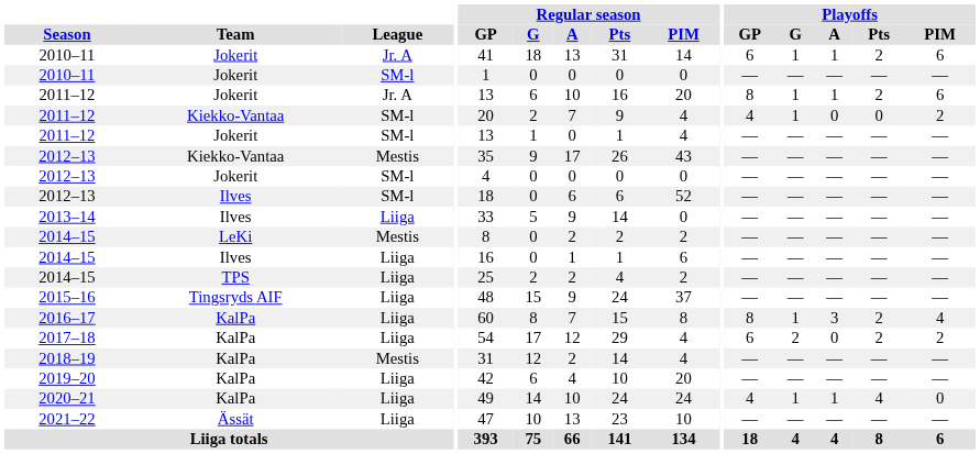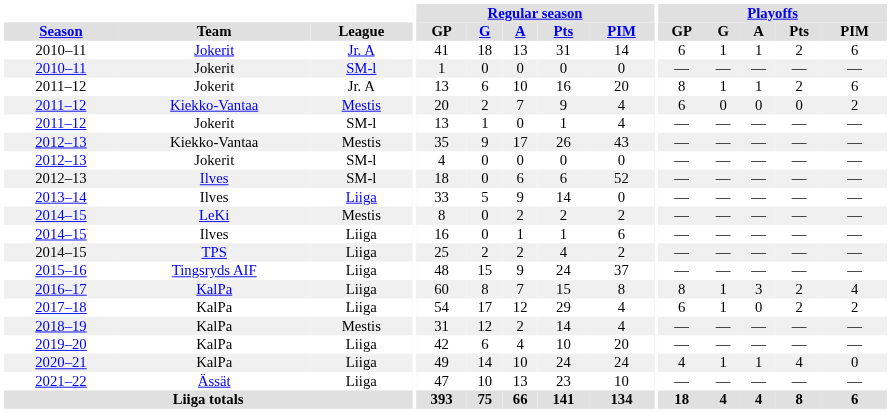 <table border="0" cellpadding="1" cellspacing="0" style="text-align:center; width:60em">
 <tr bgcolor="#e0e0e0">
 <th colspan="3" bgcolor="#ffffff"></th>
 <th rowspan="104" bgcolor="#ffffff"></th>
 <th colspan="5"><a href='#'>Regular season</a></th>
 <th rowspan="104" bgcolor="#ffffff"></th>
 <th colspan="5"><a href='#'>Playoffs</a></th>
 </tr>
 <tr bgcolor="#e0e0e0">
 <th><a href='#'>Season</a></th>
 <th>Team</th>
 <th>League</th>
 <th>GP</th>
 <th><a href='#'>G</a></th>
 <th><a href='#'>A</a></th>
 <th><a href='#'>Pts</a></th>
 <th><a href='#'>PIM</a></th>
 <th>GP</th>
 <th>G</th>
 <th>A</th>
 <th>Pts</th>
 <th>PIM</th>
 </tr>
 <tr>
 <td>2010–11</td>
 <td><a href='#'>Jokerit</a></td>
 <td><a href='#'>Jr. A</a></td>
 <td>41</td>
 <td>18</td>
 <td>13</td>
 <td>31</td>
 <td>14</td>
 <td>6</td>
 <td>1</td>
 <td>1</td>
 <td>2</td>
 <td>6</td>
 </tr>
 <tr bgcolor="#f0f0f0">
 <td><a href='#'>2010–11</a></td>
 <td>Jokerit</td>
 <td><a href='#'>SM-l</a></td>
 <td>1</td>
 <td>0</td>
 <td>0</td>
 <td>0</td>
 <td>0</td>
 <td>—</td>
 <td>—</td>
 <td>—</td>
 <td>—</td>
 <td>—</td>
 </tr>
 <tr>
 <td>2011–12</td>
 <td>Jokerit</td>
 <td>Jr. A</td>
 <td>13</td>
 <td>6</td>
 <td>10</td>
 <td>16</td>
 <td>20</td>
 <td>8</td>
 <td>1</td>
 <td>1</td>
 <td>2</td>
 <td>6</td>
 </tr>
 <tr bgcolor="#f0f0f0">
 <td><a href='#'>2011–12</a></td>
 <td><a href='#'>Kiekko-Vantaa</a></td>
-<td>SM-l</td>
+<td><a href='#'>Mestis</a></td>
 <td>20</td>
 <td>2</td>
 <td>7</td>
 <td>9</td>
 <td>4</td>
-<td>4</td>
-<td>1</td>
+<td>6</td>
+<td>0</td>
 <td>0</td>
 <td>0</td>
 <td>2</td>
 </tr>
 <tr>
 <td><a href='#'>2011–12</a></td>
 <td>Jokerit</td>
 <td>SM-l</td>
 <td>13</td>
 <td>1</td>
 <td>0</td>
 <td>1</td>
 <td>4</td>
 <td>—</td>
 <td>—</td>
 <td>—</td>
 <td>—</td>
 <td>—</td>
 </tr>
 <tr bgcolor="#f0f0f0">
 <td><a href='#'>2012–13</a></td>
 <td>Kiekko-Vantaa</td>
 <td>Mestis</td>
 <td>35</td>
 <td>9</td>
 <td>17</td>
 <td>26</td>
 <td>43</td>
 <td>—</td>
 <td>—</td>
 <td>—</td>
 <td>—</td>
 <td>—</td>
 </tr>
 <tr>
 <td><a href='#'>2012–13</a></td>
 <td>Jokerit</td>
 <td>SM-l</td>
 <td>4</td>
 <td>0</td>
 <td>0</td>
 <td>0</td>
 <td>0</td>
 <td>—</td>
 <td>—</td>
 <td>—</td>
 <td>—</td>
 <td>—</td>
 </tr>
 <tr bgcolor="#f0f0f0">
 <td>2012–13</td>
 <td><a href='#'>Ilves</a></td>
 <td>SM-l</td>
 <td>18</td>
 <td>0</td>
 <td>6</td>
 <td>6</td>
 <td>52</td>
 <td>—</td>
 <td>—</td>
 <td>—</td>
 <td>—</td>
 <td>—</td>
 </tr>
 <tr>
 <td><a href='#'>2013–14</a></td>
 <td>Ilves</td>
 <td><a href='#'>Liiga</a></td>
 <td>33</td>
 <td>5</td>
 <td>9</td>
 <td>14</td>
 <td>0</td>
 <td>—</td>
 <td>—</td>
 <td>—</td>
 <td>—</td>
 <td>—</td>
 </tr>
 <tr bgcolor="#f0f0f0">
 <td><a href='#'>2014–15</a></td>
 <td><a href='#'>LeKi</a></td>
 <td>Mestis</td>
 <td>8</td>
 <td>0</td>
 <td>2</td>
 <td>2</td>
 <td>2</td>
 <td>—</td>
 <td>—</td>
 <td>—</td>
 <td>—</td>
 <td>—</td>
 </tr>
 <tr>
 <td><a href='#'>2014–15</a></td>
 <td>Ilves</td>
 <td>Liiga</td>
 <td>16</td>
 <td>0</td>
 <td>1</td>
 <td>1</td>
 <td>6</td>
 <td>—</td>
 <td>—</td>
 <td>—</td>
 <td>—</td>
 <td>—</td>
 </tr>
 <tr bgcolor="#f0f0f0">
 <td>2014–15</td>
 <td><a href='#'>TPS</a></td>
 <td>Liiga</td>
 <td>25</td>
 <td>2</td>
 <td>2</td>
 <td>4</td>
 <td>2</td>
 <td>—</td>
 <td>—</td>
 <td>—</td>
 <td>—</td>
 <td>—</td>
 </tr>
 <tr>
 <td><a href='#'>2015–16</a></td>
 <td><a href='#'>Tingsryds AIF</a></td>
 <td>Liiga</td>
 <td>48</td>
 <td>15</td>
 <td>9</td>
 <td>24</td>
 <td>37</td>
 <td>—</td>
 <td>—</td>
 <td>—</td>
 <td>—</td>
 <td>—</td>
 </tr>
 <tr bgcolor="#f0f0f0">
 <td><a href='#'>2016–17</a></td>
 <td><a href='#'>KalPa</a></td>
 <td>Liiga</td>
 <td>60</td>
 <td>8</td>
 <td>7</td>
 <td>15</td>
 <td>8</td>
 <td>8</td>
 <td>1</td>
 <td>3</td>
 <td>2</td>
 <td>4</td>
 </tr>
 <tr>
 <td><a href='#'>2017–18</a></td>
 <td>KalPa</td>
 <td>Liiga</td>
 <td>54</td>
 <td>17</td>
 <td>12</td>
 <td>29</td>
 <td>4</td>
 <td>6</td>
-<td>2</td>
+<td>1</td>
 <td>0</td>
 <td>2</td>
 <td>2</td>
 </tr>
 <tr bgcolor="#f0f0f0">
 <td><a href='#'>2018–19</a></td>
 <td>KalPa</td>
 <td>Mestis</td>
 <td>31</td>
 <td>12</td>
 <td>2</td>
 <td>14</td>
 <td>4</td>
 <td>—</td>
 <td>—</td>
 <td>—</td>
 <td>—</td>
 <td>—</td>
 </tr>
 <tr>
 <td><a href='#'>2019–20</a></td>
 <td>KalPa</td>
 <td>Liiga</td>
 <td>42</td>
 <td>6</td>
 <td>4</td>
 <td>10</td>
 <td>20</td>
 <td>—</td>
 <td>—</td>
 <td>—</td>
 <td>—</td>
 <td>—</td>
 </tr>
 <tr bgcolor="#f0f0f0">
 <td><a href='#'>2020–21</a></td>
 <td>KalPa</td>
 <td>Liiga</td>
 <td>49</td>
 <td>14</td>
 <td>10</td>
 <td>24</td>
 <td>24</td>
 <td>4</td>
 <td>1</td>
 <td>1</td>
 <td>4</td>
 <td>0</td>
 </tr>
 <tr>
 <td><a href='#'>2021–22</a></td>
 <td><a href='#'>Ässät</a></td>
 <td>Liiga</td>
 <td>47</td>
 <td>10</td>
 <td>13</td>
 <td>23</td>
 <td>10</td>
 <td>—</td>
 <td>—</td>
 <td>—</td>
 <td>—</td>
 <td>—</td>
 </tr>
 <tr bgcolor="#e0e0e0">
 <th colspan="3">Liiga totals</th>
 <th>393</th>
 <th>75</th>
 <th>66</th>
 <th>141</th>
 <th>134</th>
 <th>18</th>
 <th>4</th>
 <th>4</th>
 <th>8</th>
 <th>6</th>
 </tr>
 </table>
